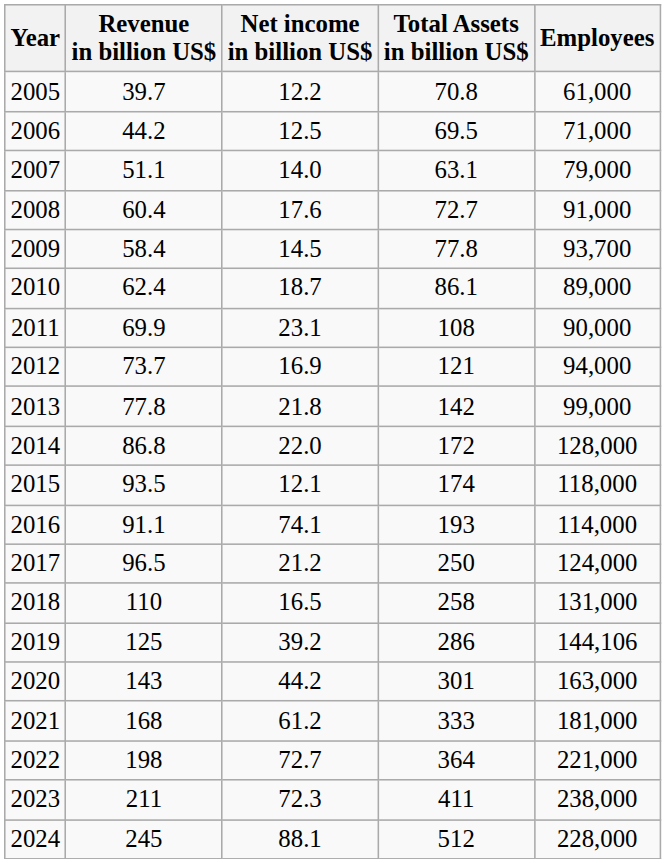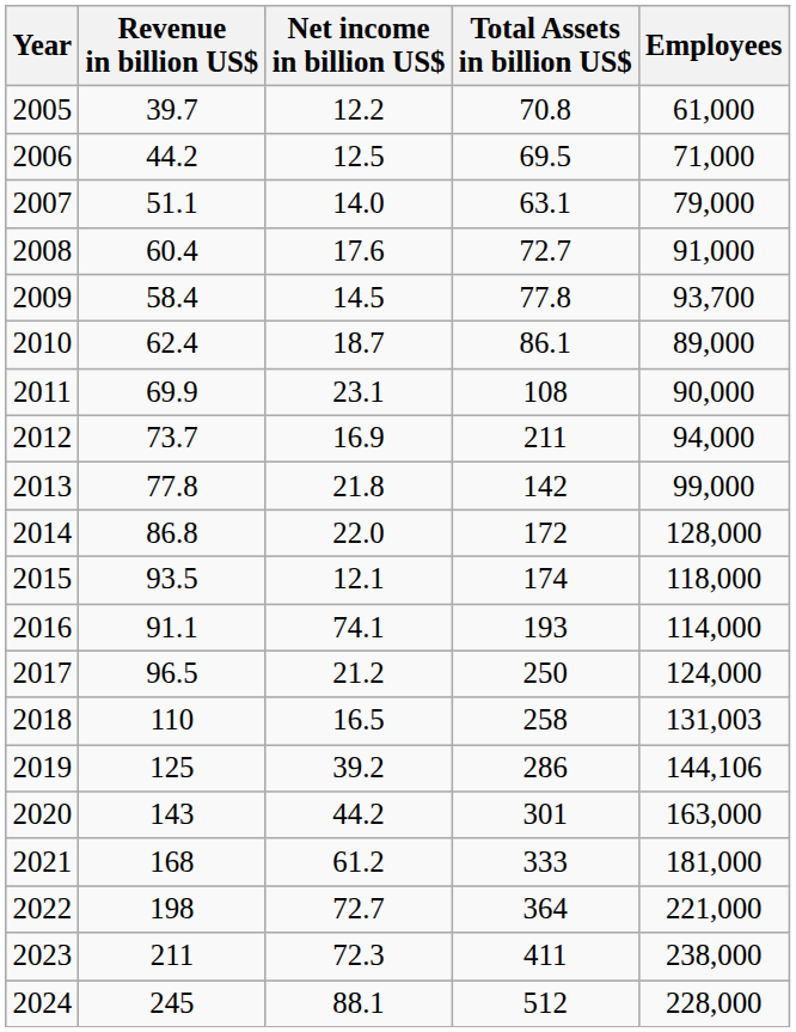 <table class="wikitable float-left" style="text-align: center;">
 <tr>
 <th>Year</th>
 <th>Revenue<br>in billion US$</th>
 <th>Net income<br>in billion US$</th>
 <th>Total Assets<br>in billion US$</th>
 <th>Employees</th>
 </tr>
 <tr>
 <td>2005</td>
 <td>39.7</td>
 <td>12.2</td>
 <td>70.8</td>
 <td>61,000</td>
 </tr>
 <tr>
 <td>2006</td>
 <td>44.2</td>
 <td>12.5</td>
 <td>69.5</td>
 <td>71,000</td>
 </tr>
 <tr>
 <td>2007</td>
 <td>51.1</td>
 <td>14.0</td>
 <td>63.1</td>
 <td>79,000</td>
 </tr>
 <tr>
 <td>2008</td>
 <td>60.4</td>
 <td>17.6</td>
 <td>72.7</td>
 <td>91,000</td>
 </tr>
 <tr>
 <td>2009</td>
 <td>58.4</td>
 <td>14.5</td>
 <td>77.8</td>
 <td>93,700</td>
 </tr>
 <tr>
 <td>2010</td>
 <td>62.4</td>
 <td>18.7</td>
 <td>86.1</td>
 <td>89,000</td>
 </tr>
 <tr>
 <td>2011</td>
 <td>69.9</td>
 <td>23.1</td>
 <td>108</td>
 <td>90,000</td>
 </tr>
 <tr>
 <td>2012</td>
 <td>73.7</td>
 <td>16.9</td>
-<td>121</td>
+<td>211</td>
 <td>94,000</td>
 </tr>
 <tr>
 <td>2013</td>
 <td>77.8</td>
 <td>21.8</td>
 <td>142</td>
 <td>99,000</td>
 </tr>
 <tr>
 <td>2014</td>
 <td>86.8</td>
 <td>22.0</td>
 <td>172</td>
 <td>128,000</td>
 </tr>
 <tr>
 <td>2015</td>
 <td>93.5</td>
 <td>12.1</td>
 <td>174</td>
 <td>118,000</td>
 </tr>
 <tr>
 <td>2016</td>
 <td>91.1</td>
 <td>74.1</td>
 <td>193</td>
 <td>114,000</td>
 </tr>
 <tr>
 <td>2017</td>
 <td>96.5</td>
 <td>21.2</td>
 <td>250</td>
 <td>124,000</td>
 </tr>
 <tr>
 <td>2018</td>
 <td>110</td>
 <td>16.5</td>
 <td>258</td>
-<td>131,000</td>
+<td>131,003</td>
 </tr>
 <tr>
 <td>2019</td>
 <td>125</td>
 <td>39.2</td>
 <td>286</td>
 <td>144,106</td>
 </tr>
 <tr>
 <td>2020</td>
 <td>143</td>
 <td>44.2</td>
 <td>301</td>
 <td>163,000</td>
 </tr>
 <tr>
 <td>2021</td>
 <td>168</td>
 <td>61.2</td>
 <td>333</td>
 <td>181,000</td>
 </tr>
 <tr>
 <td>2022</td>
 <td>198</td>
 <td>72.7</td>
 <td>364</td>
 <td>221,000</td>
 </tr>
 <tr>
 <td>2023</td>
 <td>211</td>
 <td>72.3</td>
 <td>411</td>
 <td>238,000</td>
 </tr>
 <tr>
 <td>2024</td>
 <td>245</td>
 <td>88.1</td>
 <td>512</td>
 <td>228,000</td>
 </tr>
 </table>
